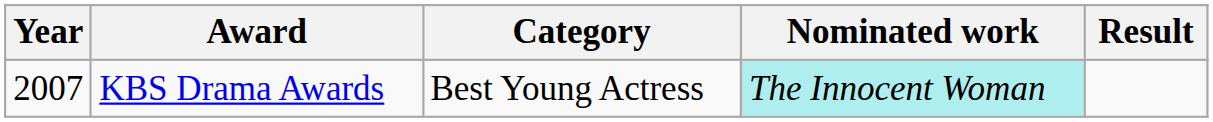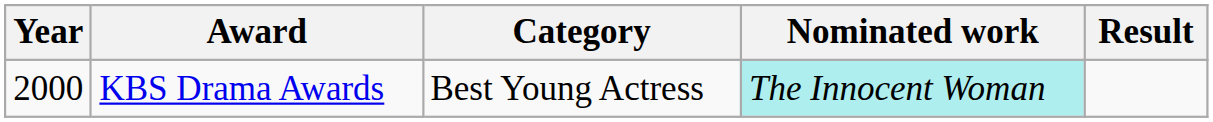 <table class="wikitable" style="width:550px">
 <tr>
 <th width=10>Year</th>
 <th>Award</th>
 <th>Category</th>
 <th>Nominated work</th>
 <th>Result</th>
 </tr>
 <tr>
-<td>2007</td>
+<td>2000</td>
 <td><a href='#'>KBS Drama Awards</a></td>
 <td>Best Young Actress</td>
 <td style="background: paleturquoise;"><em>The Innocent Woman</em></td>
 <td></td>
 </tr>
 </table>
